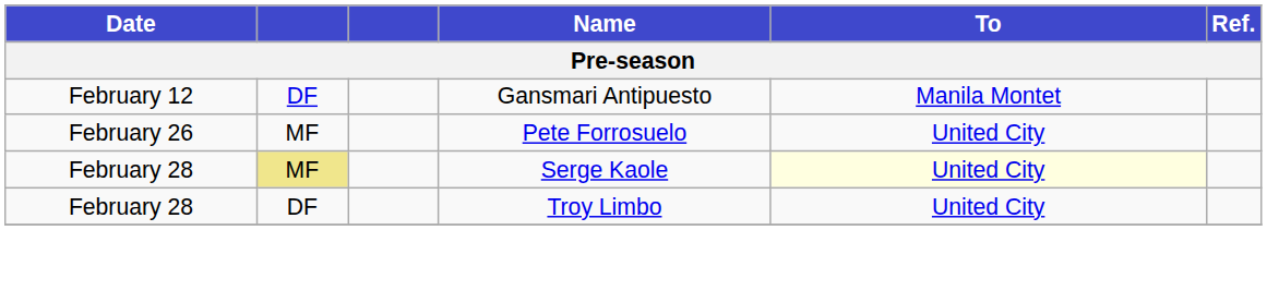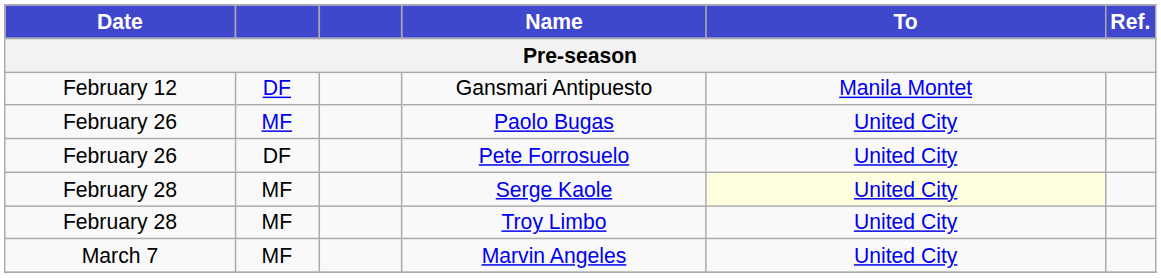 <table class="wikitable" style="text-align:center; font-size:90%">
 <tr>
 <th style="background:#3F48CC; color:#FFFFFF; width:150px;">Date</th>
 <th style="background:#3F48CC; color:#FFFFFF; width:50px;"></th>
 <th style="background:#3F48CC; color:#FFFFFF; width:50px;"></th>
 <th style="background:#3F48CC; color:#FFFFFF; width:200px;">Name</th>
 <th style="background:#3F48CC; color:#FFFFFF; width:265px;">To</th>
 <th style="background:#3F48CC; color:#FFFFFF; width:25px;">Ref.</th>
 </tr>
 <tr>
 <th colspan=6>Pre-season</th>
 </tr>
 <tr>
 <td>February 12</td>
 <td><a href='#'>DF</a></td>
 <td></td>
 <td>Gansmari Antipuesto</td>
 <td> <a href='#'>Manila Montet</a></td>
 <td></td>
 </tr>
 <tr>
 <td>February 26</td>
-<td>MF</td>
+<td><a href='#'>MF</a></td>
+<td></td>
+<td><a href='#'>Paolo Bugas</a></td>
+<td> <a href='#'>United City</a></td>
+<td></td>
+</tr>
+<tr>
+<td>February 26</td>
+<td>DF</td>
 <td></td>
 <td><a href='#'>Pete Forrosuelo</a></td>
 <td> <a href='#'>United City</a></td>
 <td></td>
 </tr>
 <tr>
 <td>February 28</td>
-<td style="background: khaki;">MF</td>
+<td>MF</td>
 <td></td>
 <td><a href='#'>Serge Kaole</a></td>
 <td style="background: lightyellow;"> <a href='#'>United City</a></td>
 <td></td>
 </tr>
 <tr>
 <td>February 28</td>
-<td>DF</td>
+<td>MF</td>
 <td></td>
 <td><a href='#'>Troy Limbo</a></td>
 <td> <a href='#'>United City</a></td>
 <td></td>
 </tr>
 <tr>
+<td>March 7</td>
+<td>MF</td>
+<td></td>
+<td><a href='#'>Marvin Angeles</a></td>
+<td> <a href='#'>United City</a></td>
+<td></td>
+</tr>
+<tr>
 </tr>
 </table>
